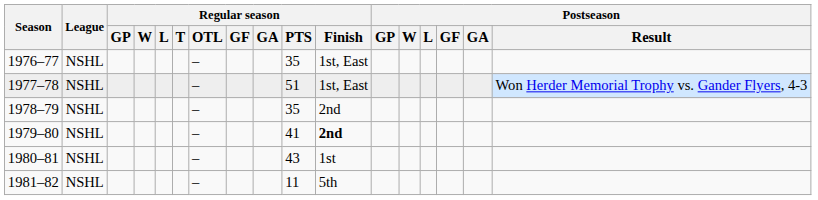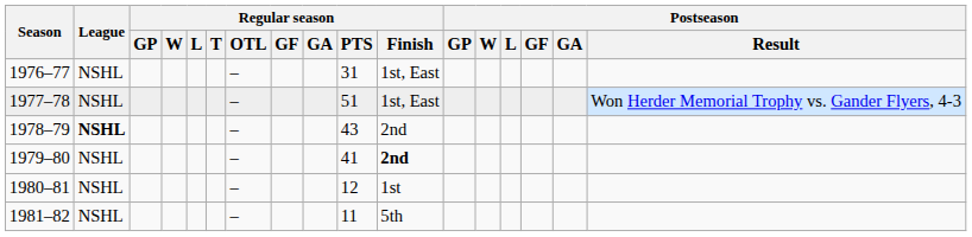 <table class="wikitable plainrowheaders"  style="text-align: background:#dddddd; center; font-size: 95%">
 <tr align="center" style="font-size: small; font-weight:bold; padding:5px;">
 <th rowspan="2" scope="col">Season</th>
 <th rowspan="2" scope="col">League</th>
 <th colspan="9">Regular season</th>
 <th colspan="9">Postseason</th>
 </tr>
 <tr style="text-align: center">
 <th scope="col">GP</th>
 <th scope="col">W</th>
 <th scope="col">L</th>
 <th scope="col">T</th>
 <th scope="col">OTL</th>
 <th scope="col">GF</th>
 <th scope="col">GA</th>
 <th scope="col">PTS</th>
 <th scope="col">Finish</th>
 <th scope="col">GP</th>
 <th scope="col">W</th>
 <th scope="col">L</th>
 <th scope="col">GF</th>
 <th scope="col">GA</th>
 <th scope="col">Result</th>
 </tr>
 <tr>
 <td>1976–77</td>
 <td>NSHL</td>
 <td></td>
 <td></td>
 <td></td>
 <td></td>
 <td>–</td>
 <td></td>
 <td></td>
-<td>35</td>
+<td>31</td>
 <td>1st, East</td>
 <td></td>
 <td></td>
 <td></td>
 <td></td>
 <td></td>
 <td></td>
 </tr>
 <tr style="background:#eee;">
 <td>1977–78</td>
 <td>NSHL</td>
 <td></td>
 <td></td>
 <td></td>
 <td></td>
 <td>–</td>
 <td></td>
 <td></td>
 <td>51</td>
 <td>1st, East</td>
 <td></td>
 <td></td>
 <td></td>
 <td></td>
 <td></td>
 <td style="background: #D0E7FF;">Won <a href='#'>Herder Memorial Trophy</a> vs. <a href='#'>Gander Flyers</a>, 4-3</td>
 </tr>
 <tr>
 <td>1978–79</td>
-<td>NSHL</td>
+<td><strong>NSHL</strong></td>
 <td></td>
 <td></td>
 <td></td>
 <td></td>
 <td>–</td>
 <td></td>
 <td></td>
-<td>35</td>
+<td>43</td>
 <td>2nd</td>
 <td></td>
 <td></td>
 <td></td>
 <td></td>
 <td></td>
 <td></td>
 </tr>
 <tr>
 <td>1979–80</td>
 <td>NSHL</td>
 <td></td>
 <td></td>
 <td></td>
 <td></td>
 <td>–</td>
 <td></td>
 <td></td>
 <td>41</td>
 <td><strong>2nd</strong></td>
 <td></td>
 <td></td>
 <td></td>
 <td></td>
 <td></td>
 <td></td>
 </tr>
 <tr>
 <td>1980–81</td>
 <td>NSHL</td>
 <td></td>
 <td></td>
 <td></td>
 <td></td>
 <td>–</td>
 <td></td>
 <td></td>
-<td>43</td>
+<td>12</td>
 <td>1st</td>
 <td></td>
 <td></td>
 <td></td>
 <td></td>
 <td></td>
 <td></td>
 </tr>
 <tr>
 <td>1981–82</td>
 <td>NSHL</td>
 <td></td>
 <td></td>
 <td></td>
 <td></td>
 <td>–</td>
 <td></td>
 <td></td>
 <td>11</td>
 <td>5th</td>
 <td></td>
 <td></td>
 <td></td>
 <td></td>
 <td></td>
 <td></td>
 </tr>
 </table>
